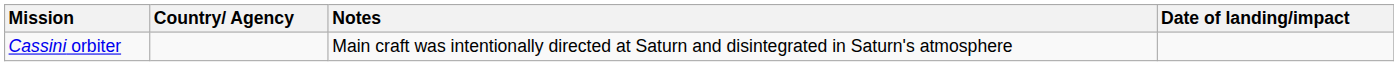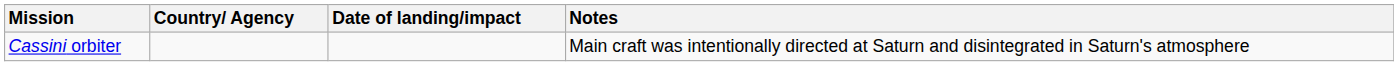 <table class="wikitable sortable" width="100%">
 <tr valign="top">
 <th style="text-align:left">Mission</th>
 <th style="text-align:left">Country/ Agency</th>
+<th style="text-align:left">Date of landing/impact</th>
 <th style="text-align:left">Notes</th>
-<th style="text-align:left">Date of landing/impact</th>
 </tr>
 <tr valign="top">
 <td><a href='#'><em>Cassini</em> orbiter</a></td>
 <td></td>
+<td></td>
 <td>Main craft was intentionally directed at Saturn and disintegrated in Saturn's atmosphere</td>
-<td></td>
 </tr>
 </table>
